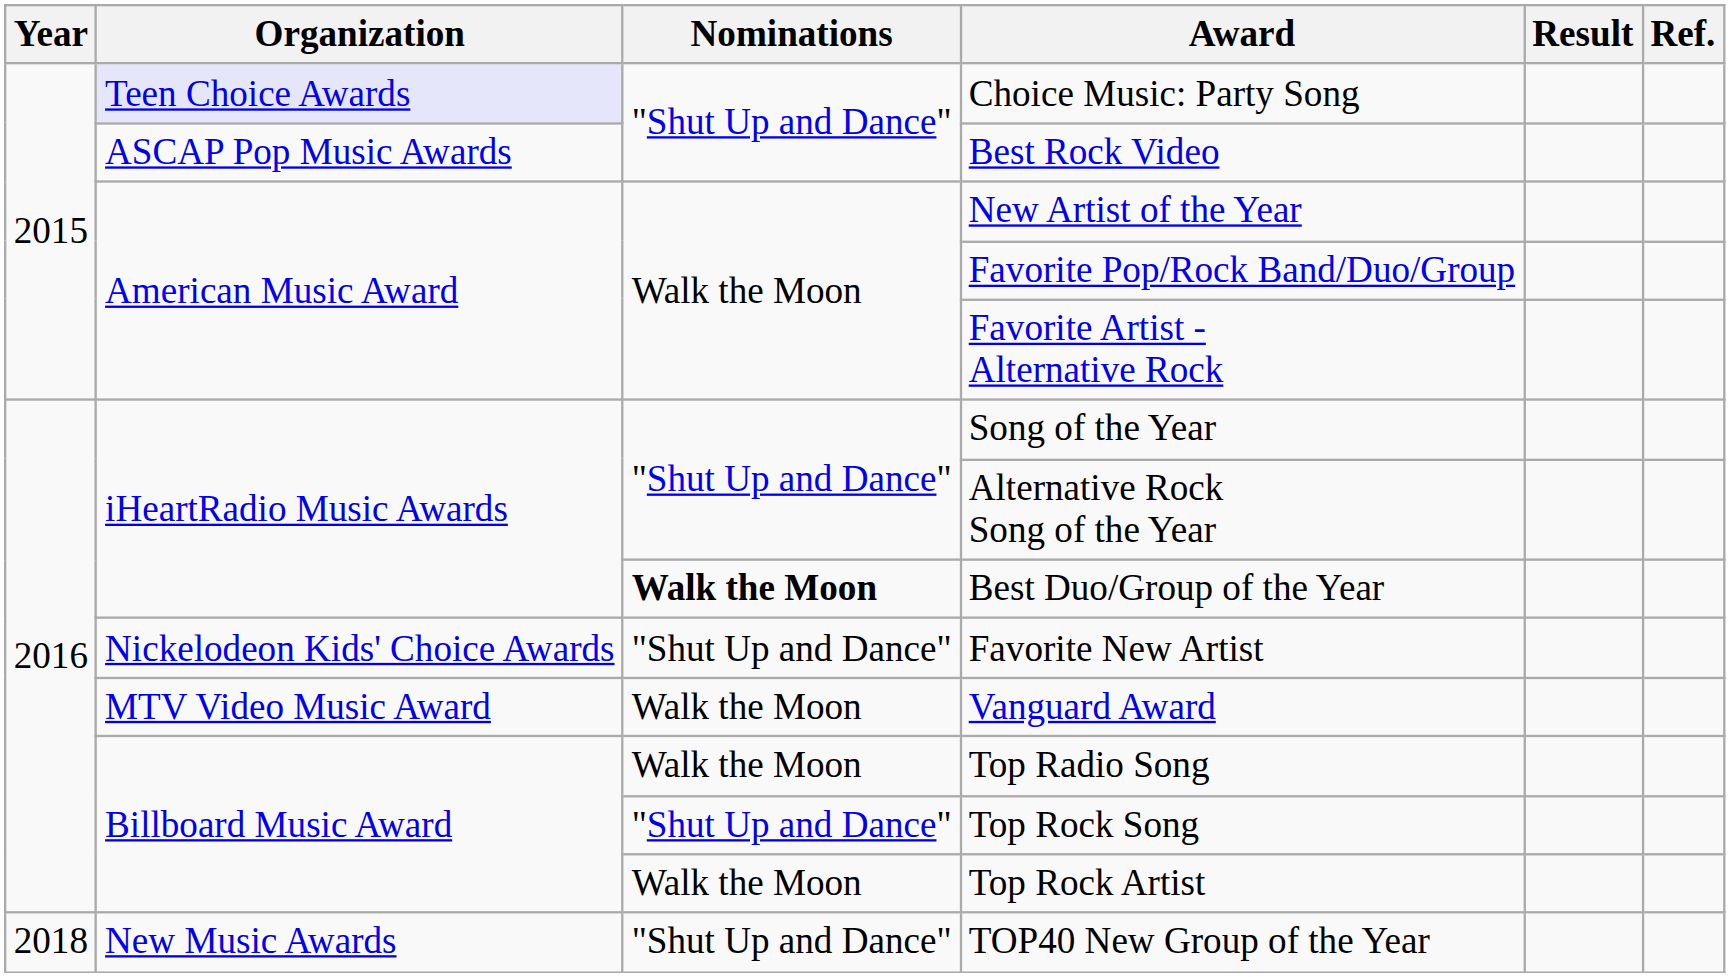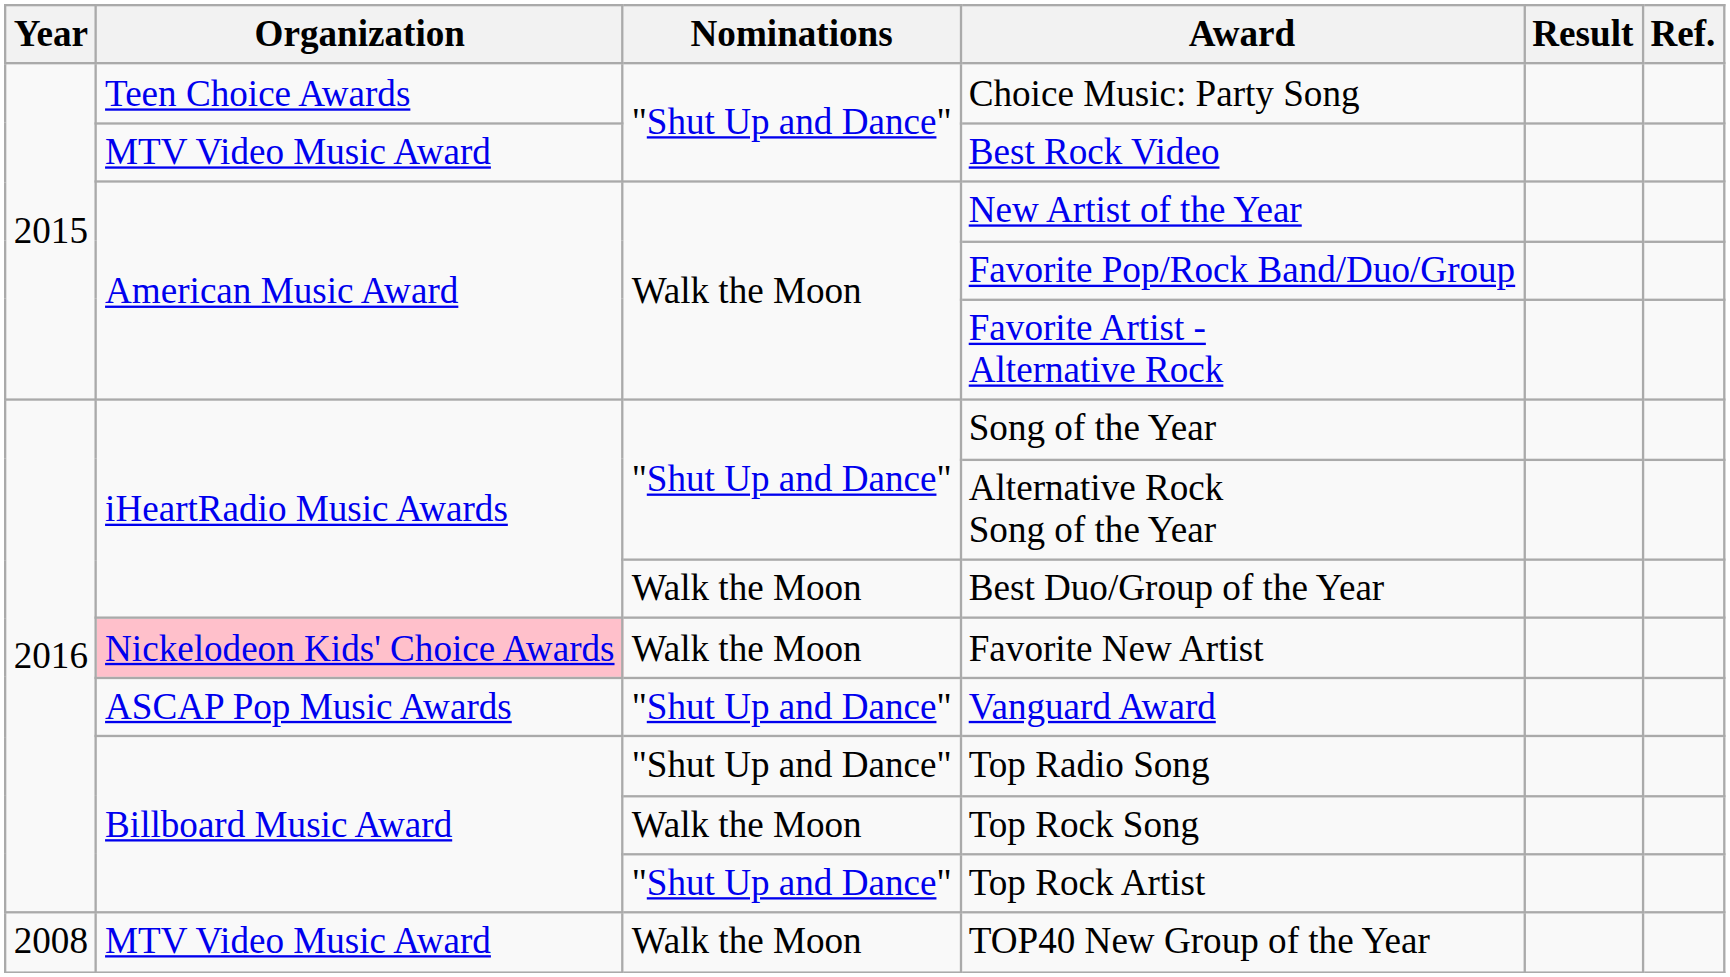 <table class="wikitable">
 <tr>
 <th>Year</th>
 <th>Organization</th>
 <th>Nominations</th>
 <th>Award</th>
 <th>Result</th>
 <th>Ref.</th>
 </tr>
 <tr>
 <td rowspan="5">2015</td>
-<td style="background: lavender;"><a href='#'>Teen Choice Awards</a></td>
+<td><a href='#'>Teen Choice Awards</a></td>
 <td Rowspan="2">"<a href='#'>Shut Up and Dance</a>"</td>
 <td>Choice Music: Party Song</td>
 <td></td>
 <td></td>
 </tr>
 <tr>
-<td><a href='#'>ASCAP Pop Music Awards</a></td>
+<td><a href='#'>MTV Video Music Award</a></td>
 <td><a href='#'>Best Rock Video</a></td>
 <td></td>
 <td></td>
 </tr>
 <tr>
 <td rowspan="3"><a href='#'>American Music Award</a></td>
 <td Rowspan="3">Walk the Moon</td>
 <td><a href='#'>New Artist of the Year</a></td>
 <td></td>
 <td></td>
 </tr>
 <tr>
 <td><a href='#'>Favorite Pop/Rock Band/Duo/Group</a></td>
 <td></td>
 <td></td>
 </tr>
 <tr>
 <td><a href='#'>Favorite Artist -<br> Alternative Rock</a></td>
 <td></td>
 <td></td>
 </tr>
 <tr>
 <td rowspan="8">2016</td>
 <td rowspan="3"><a href='#'>iHeartRadio Music Awards</a></td>
 <td Rowspan="2">"<a href='#'>Shut Up and Dance</a>"</td>
 <td>Song of the Year</td>
 <td></td>
 <td></td>
 </tr>
 <tr>
 <td>Alternative Rock<br> Song of the Year</td>
 <td></td>
 <td></td>
 </tr>
 <tr>
-<td><strong>Walk the Moon</strong></td>
+<td>Walk the Moon</td>
 <td>Best Duo/Group of the Year</td>
 <td></td>
 <td></td>
 </tr>
 <tr>
-<td><a href='#'>Nickelodeon Kids' Choice Awards</a></td>
-<td>"Shut Up and Dance"</td>
+<td style="background: pink;"><a href='#'>Nickelodeon Kids' Choice Awards</a></td>
+<td>Walk the Moon</td>
 <td>Favorite New Artist</td>
 <td></td>
 <td></td>
 </tr>
 <tr>
-<td><a href='#'>MTV Video Music Award</a></td>
-<td>Walk the Moon</td>
+<td><a href='#'>ASCAP Pop Music Awards</a></td>
+<td>"<a href='#'>Shut Up and Dance</a>"</td>
 <td><a href='#'>Vanguard Award</a></td>
 <td></td>
 <td></td>
 </tr>
 <tr>
 <td rowspan="3"><a href='#'>Billboard Music Award</a></td>
-<td>Walk the Moon</td>
+<td>"Shut Up and Dance"</td>
 <td>Top Radio Song</td>
 <td></td>
 <td></td>
 </tr>
 <tr>
-<td>"<a href='#'>Shut Up and Dance</a>"</td>
+<td>Walk the Moon</td>
 <td>Top Rock Song</td>
 <td></td>
 <td></td>
 </tr>
 <tr>
-<td>Walk the Moon</td>
+<td>"<a href='#'>Shut Up and Dance</a>"</td>
 <td>Top Rock Artist</td>
 <td></td>
 <td></td>
 </tr>
 <tr>
-<td>2018</td>
-<td><a href='#'>New Music Awards</a></td>
-<td>"Shut Up and Dance"</td>
+<td>2008</td>
+<td><a href='#'>MTV Video Music Award</a></td>
+<td>Walk the Moon</td>
 <td>TOP40 New Group of the Year</td>
 <td></td>
 <td></td>
 </tr>
 </table>
